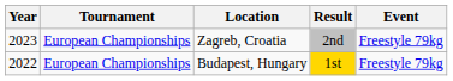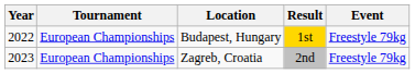 <table class="wikitable" style="font-size:95%;">
 <tr>
 <th>Year</th>
 <th>Tournament</th>
 <th>Location</th>
 <th>Result</th>
 <th>Event</th>
 </tr>
 <tr>
+<td>2022</td>
+<td><a href='#'>European Championships</a></td>
+<td>Budapest, Hungary</td>
+<td align="center" bgcolor="gold">1st</td>
+<td><a href='#'>Freestyle 79kg</a></td>
+</tr>
+<tr>
 <td>2023</td>
 <td><a href='#'>European Championships</a></td>
 <td>Zagreb, Croatia</td>
 <td align="center" bgcolor="silver">2nd</td>
 <td><a href='#'>Freestyle 79kg</a></td>
 </tr>
-<tr>
-<td>2022</td>
-<td><a href='#'>European Championships</a></td>
-<td>Budapest, Hungary</td>
-<td align="center" bgcolor="gold">1st</td>
-<td><a href='#'>Freestyle 79kg</a></td>
-</tr>
 </table>
